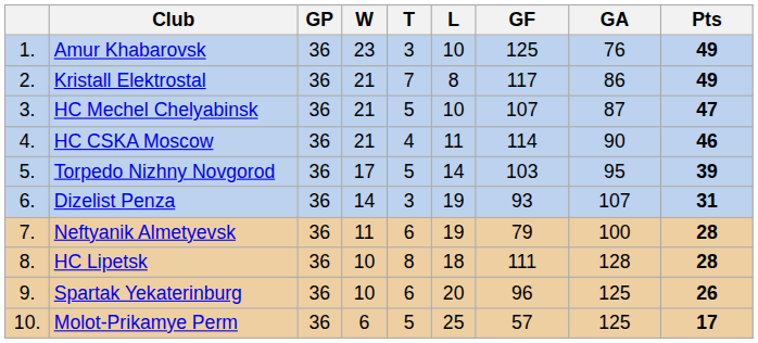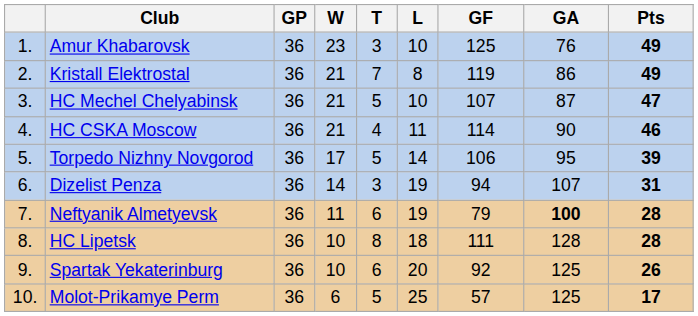 <table class="wikitable">
 <tr>
 <th width="30"></th>
 <th width="200">Club</th>
 <th width="30">GP</th>
 <th width="30">W</th>
 <th width="30">T</th>
 <th width="30">L</th>
 <th width="70">GF</th>
 <th width="70">GA</th>
 <th width="70">Pts</th>
 </tr>
 <tr bgcolor="#BCD2EE" align="center">
 <td>1.</td>
 <td align="left"><a href='#'>Amur Khabarovsk</a></td>
 <td>36</td>
 <td>23</td>
 <td>3</td>
 <td>10</td>
 <td>125</td>
 <td>76</td>
 <td><strong>49</strong></td>
 </tr>
 <tr bgcolor="#BCD2EE" align="center">
 <td>2.</td>
 <td align="left"><a href='#'>Kristall Elektrostal</a></td>
 <td>36</td>
 <td>21</td>
 <td>7</td>
 <td>8</td>
-<td>117</td>
+<td>119</td>
 <td>86</td>
 <td><strong>49</strong></td>
 </tr>
 <tr bgcolor="#BCD2EE" align="center">
 <td>3.</td>
 <td align="left"><a href='#'>HC Mechel Chelyabinsk</a></td>
 <td>36</td>
 <td>21</td>
 <td>5</td>
 <td>10</td>
 <td>107</td>
 <td>87</td>
 <td><strong>47</strong></td>
 </tr>
 <tr bgcolor="#BCD2EE" align="center">
 <td>4.</td>
 <td align="left"><a href='#'>HC CSKA Moscow</a></td>
 <td>36</td>
 <td>21</td>
 <td>4</td>
 <td>11</td>
 <td>114</td>
 <td>90</td>
 <td><strong>46</strong></td>
 </tr>
 <tr bgcolor="#BCD2EE" align="center">
 <td>5.</td>
 <td align="left"><a href='#'>Torpedo Nizhny Novgorod</a></td>
 <td>36</td>
 <td>17</td>
 <td>5</td>
 <td>14</td>
-<td>103</td>
+<td>106</td>
 <td>95</td>
 <td><strong>39</strong></td>
 </tr>
 <tr bgcolor="#BCD2EE" align="center">
 <td>6.</td>
 <td align="left"><a href='#'>Dizelist Penza</a></td>
 <td>36</td>
 <td>14</td>
 <td>3</td>
 <td>19</td>
-<td>93</td>
+<td>94</td>
 <td>107</td>
 <td><strong>31</strong></td>
 </tr>
 <tr bgcolor="#EECFA1" align="center">
 <td>7.</td>
 <td align="left"><a href='#'>Neftyanik Almetyevsk</a></td>
 <td>36</td>
 <td>11</td>
 <td>6</td>
 <td>19</td>
 <td>79</td>
-<td>100</td>
+<td><strong>100</strong></td>
 <td><strong>28</strong></td>
 </tr>
 <tr bgcolor="#EECFA1" align="center">
 <td>8.</td>
 <td align="left"><a href='#'>HC Lipetsk</a></td>
 <td>36</td>
 <td>10</td>
 <td>8</td>
 <td>18</td>
 <td>111</td>
 <td>128</td>
 <td><strong>28</strong></td>
 </tr>
 <tr bgcolor="#EECFA1" align="center">
 <td>9.</td>
 <td align="left"><a href='#'>Spartak Yekaterinburg</a></td>
 <td>36</td>
 <td>10</td>
 <td>6</td>
 <td>20</td>
-<td>96</td>
+<td>92</td>
 <td>125</td>
 <td><strong>26</strong></td>
 </tr>
 <tr bgcolor="#EECFA1" align="center">
 <td>10.</td>
 <td align="left"><a href='#'>Molot-Prikamye Perm</a></td>
 <td>36</td>
 <td>6</td>
 <td>5</td>
 <td>25</td>
 <td>57</td>
 <td>125</td>
 <td><strong>17</strong></td>
 </tr>
 </table>
